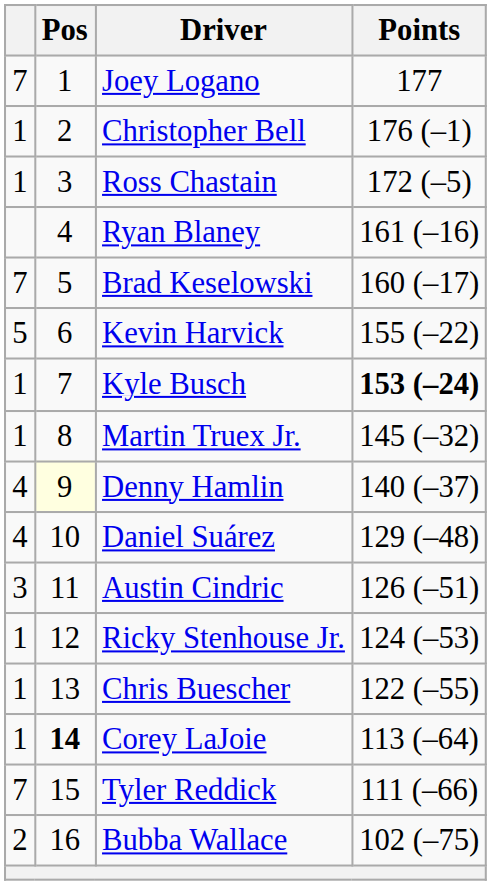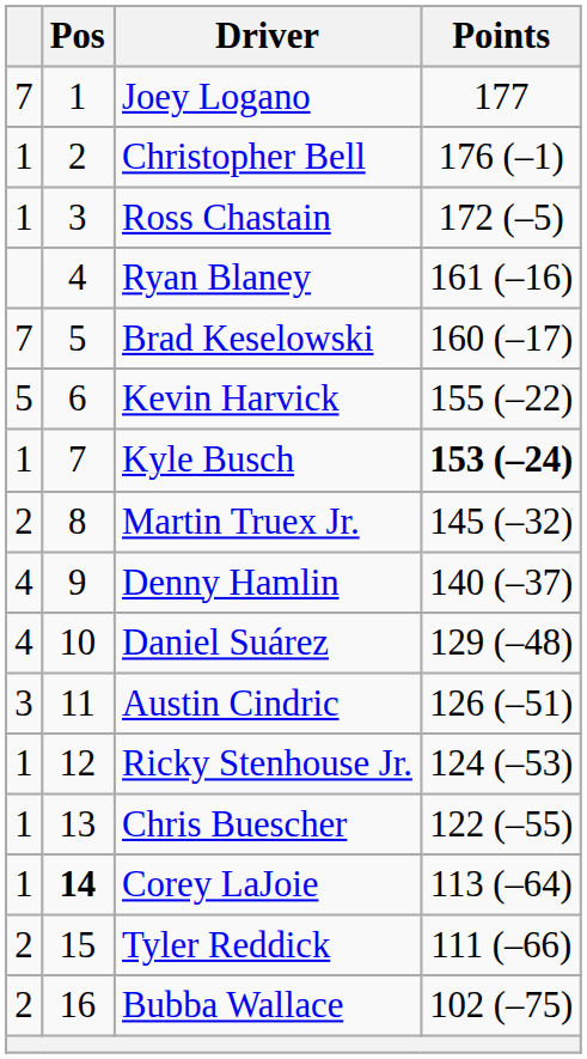 <table class="wikitable" style="font-size: 95%;">
 <tr>
 <th></th>
 <th>Pos</th>
 <th>Driver</th>
 <th>Points</th>
 </tr>
 <tr>
 <td align="left"> 7</td>
 <td style="text-align:center;">1</td>
 <td><a href='#'>Joey Logano</a></td>
 <td style="text-align:center;">177</td>
 </tr>
 <tr>
 <td align="left"> 1</td>
 <td style="text-align:center;">2</td>
 <td><a href='#'>Christopher Bell</a></td>
 <td style="text-align:center;">176 (–1)</td>
 </tr>
 <tr>
 <td align="left"> 1</td>
 <td style="text-align:center;">3</td>
 <td><a href='#'>Ross Chastain</a></td>
 <td style="text-align:center;">172 (–5)</td>
 </tr>
 <tr>
 <td align="left"></td>
 <td style="text-align:center;">4</td>
 <td><a href='#'>Ryan Blaney</a></td>
 <td style="text-align:center;">161 (–16)</td>
 </tr>
 <tr>
 <td align="left"> 7</td>
 <td style="text-align:center;">5</td>
 <td><a href='#'>Brad Keselowski</a></td>
 <td style="text-align:center;">160 (–17)</td>
 </tr>
 <tr>
 <td align="left"> 5</td>
 <td style="text-align:center;">6</td>
 <td><a href='#'>Kevin Harvick</a></td>
 <td style="text-align:center;">155 (–22)</td>
 </tr>
 <tr>
 <td align="left"> 1</td>
 <td style="text-align:center;">7</td>
 <td><a href='#'>Kyle Busch</a></td>
 <td style="text-align:center;"><strong>153 (–24)</strong></td>
 </tr>
 <tr>
-<td align="left"> 1</td>
+<td align="left"> 2</td>
 <td style="text-align:center;">8</td>
 <td><a href='#'>Martin Truex Jr.</a></td>
 <td style="text-align:center;">145 (–32)</td>
 </tr>
 <tr>
 <td align="left"> 4</td>
-<td style="background: lightyellow; text-align:center;">9</td>
+<td style="text-align:center;">9</td>
 <td><a href='#'>Denny Hamlin</a></td>
 <td style="text-align:center;">140 (–37)</td>
 </tr>
 <tr>
 <td align="left"> 4</td>
 <td style="text-align:center;">10</td>
 <td><a href='#'>Daniel Suárez</a></td>
 <td style="text-align:center;">129 (–48)</td>
 </tr>
 <tr>
 <td align="left"> 3</td>
 <td style="text-align:center;">11</td>
 <td><a href='#'>Austin Cindric</a></td>
 <td style="text-align:center;">126 (–51)</td>
 </tr>
 <tr>
 <td align="left"> 1</td>
 <td style="text-align:center;">12</td>
 <td><a href='#'>Ricky Stenhouse Jr.</a></td>
 <td style="text-align:center;">124 (–53)</td>
 </tr>
 <tr>
 <td align="left"> 1</td>
 <td style="text-align:center;">13</td>
 <td><a href='#'>Chris Buescher</a></td>
 <td style="text-align:center;">122 (–55)</td>
 </tr>
 <tr>
 <td align="left"> 1</td>
 <td style="text-align:center;"><strong>14</strong></td>
 <td><a href='#'>Corey LaJoie</a></td>
 <td style="text-align:center;">113 (–64)</td>
 </tr>
 <tr>
-<td align="left"> 7</td>
+<td align="left"> 2</td>
 <td style="text-align:center;">15</td>
 <td><a href='#'>Tyler Reddick</a></td>
 <td style="text-align:center;">111 (–66)</td>
 </tr>
 <tr>
 <td align="left"> 2</td>
 <td style="text-align:center;">16</td>
 <td><a href='#'>Bubba Wallace</a></td>
 <td style="text-align:center;">102 (–75)</td>
 </tr>
 <tr class="sortbottom">
 <th colspan="9"></th>
 </tr>
 </table>
